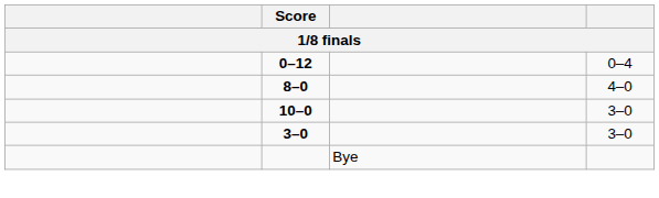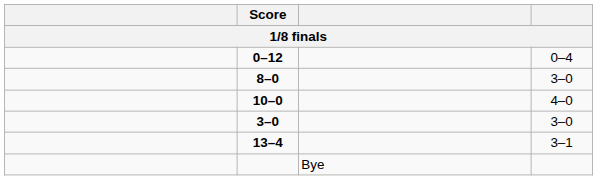 <table class="wikitable" style="text-align: left;">
 <tr>
 <th align="right" width="270"></th>
 <th width="65">Score</th>
 <th align="left" width="270"></th>
 <th width="65"></th>
 </tr>
 <tr>
 <th colspan=4>1/8 finals</th>
 </tr>
 <tr>
 <td></td>
 <td align="center"><strong>0–12</strong></td>
 <td><strong></strong></td>
 <td align=center>0–4 <strong></strong></td>
 </tr>
 <tr>
 <td><strong></strong></td>
 <td align="center"><strong>8–0</strong></td>
 <td></td>
-<td align=center>4–0 <strong></strong></td>
+<td align=center>3–0 <strong></strong></td>
 </tr>
 <tr>
 <td><strong></strong></td>
 <td align="center"><strong>10–0</strong></td>
 <td></td>
-<td align=center>3–0 <strong></strong></td>
+<td align=center>4–0 <strong></strong></td>
 </tr>
 <tr>
 <td><strong></strong></td>
 <td align="center"><strong>3–0</strong></td>
 <td></td>
 <td align=center>3–0 <strong></strong></td>
 </tr>
 <tr>
 <td><strong></strong></td>
+<td align="center"><strong>13–4</strong></td>
+<td></td>
+<td align=center>3–1 <strong></strong></td>
+</tr>
+<tr>
+<td><strong></strong></td>
 <td></td>
 <td>Bye</td>
 <td></td>
 </tr>
 </table>
